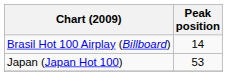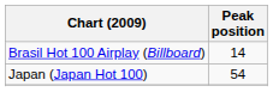 <table class="wikitable sortable">
 <tr>
 <th>Chart (2009)</th>
 <th>Peak<br>position</th>
 </tr>
 <tr>
 <td><a href='#'>Brasil Hot 100 Airplay</a> (<em><a href='#'>Billboard</a></em>)</td>
 <td style="text-align:center;">14</td>
 </tr>
 <tr>
 <td>Japan (<a href='#'>Japan Hot 100</a>)</td>
-<td style="text-align:center;">53</td>
+<td style="text-align:center;">54</td>
 </tr>
 <tr>
 </tr>
 <tr>
 </tr>
 <tr>
 </tr>
 <tr>
 </tr>
 <tr>
 </tr>
 </table>
